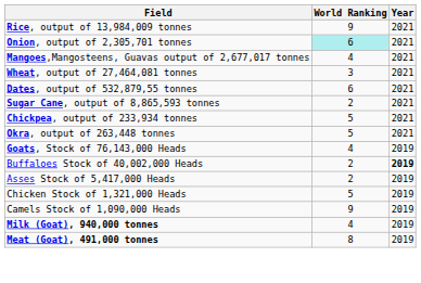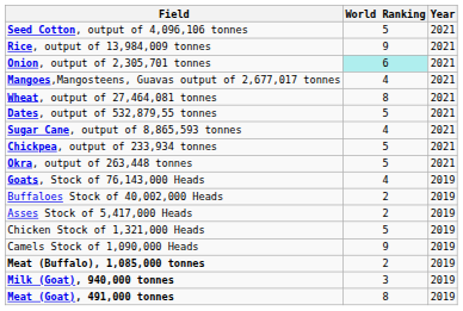 <table class="wikitable sortable">
 <tr style="background:#ececec;">
 <th>Field</th>
 <th>World Ranking</th>
 <th>Year</th>
+</tr>
+<tr>
+<td><strong><a href='#'>Seed Cotton</a></strong>, output of 4,096,106 tonnes</td>
+<td style="text-align:center;">5</td>
+<td align="right">2021</td>
 </tr>
 <tr>
 <td><strong><a href='#'>Rice</a></strong>, output of 13,984,009 tonnes</td>
 <td style="text-align:center;">9</td>
 <td align="right">2021</td>
 </tr>
 <tr>
 <td><strong><a href='#'>Onion</a></strong>, output of 2,305,701 tonnes</td>
 <td style="background: paleturquoise; text-align:center;">6</td>
 <td align="right">2021</td>
 </tr>
 <tr>
 <td><strong><a href='#'>Mangoes</a></strong>,Mangosteens, Guavas output of 2,677,017 tonnes</td>
 <td style="text-align:center;">4</td>
 <td align="right">2021</td>
 </tr>
 <tr>
 <td><strong><a href='#'>Wheat</a></strong>, output of 27,464,081 tonnes</td>
-<td style="text-align:center;">3</td>
+<td style="text-align:center;">8</td>
 <td align="right">2021</td>
 </tr>
 <tr>
 <td><strong><a href='#'>Dates</a></strong>, output of 532,879,55 tonnes</td>
-<td style="text-align:center;">6</td>
+<td style="text-align:center;">5</td>
 <td align="right">2021</td>
 </tr>
 <tr>
 <td><strong><a href='#'>Sugar Cane</a></strong>, output of 8,865,593 tonnes</td>
-<td style="text-align:center;">2</td>
+<td style="text-align:center;">4</td>
 <td align="right">2021</td>
 </tr>
 <tr>
 <td><strong><a href='#'>Chickpea</a></strong>, output of 233,934 tonnes</td>
 <td style="text-align:center;">5</td>
 <td align="right">2021</td>
 </tr>
 <tr>
 <td><strong><a href='#'>Okra</a></strong>, output of 263,448 tonnes</td>
 <td style="text-align:center;">5</td>
 <td align="right">2021</td>
 </tr>
 <tr>
 <td><strong><a href='#'>Goats</a></strong>, Stock of 76,143,000 Heads</td>
 <td style="text-align:center;">4</td>
 <td align="right">2019</td>
 </tr>
 <tr>
 <td><a href='#'>Buffaloes</a> Stock of 40,002,000 Heads</td>
 <td style="text-align:center;">2</td>
-<td align="right"><strong>2019</strong></td>
+<td align="right">2019</td>
 </tr>
 <tr>
 <td><a href='#'>Asses</a> Stock of 5,417,000 Heads</td>
 <td style="text-align:center;">2</td>
 <td align="right">2019</td>
 </tr>
 <tr>
 <td>Chicken Stock of 1,321,000 Heads</td>
 <td style="text-align:center;">5</td>
 <td align="right">2019</td>
 </tr>
 <tr>
 <td>Camels Stock of 1,090,000 Heads</td>
 <td style="text-align:center;">9</td>
 <td align="right">2019</td>
 </tr>
 <tr>
+<td><strong>Meat (Buffalo), 1,085,000 tonnes</strong></td>
+<td style="text-align:center;">2</td>
+<td align="right">2019</td>
+</tr>
+<tr>
 <td><strong><a href='#'>Milk (Goat)</a>, 940,000 tonnes</strong></td>
-<td style="text-align:center;">4</td>
+<td style="text-align:center;">3</td>
 <td align="right">2019</td>
 </tr>
 <tr>
 <td><strong><a href='#'>Meat (Goat)</a>, 491,000 tonnes</strong></td>
 <td style="text-align:center;">8</td>
 <td align="right">2019</td>
 </tr>
 </table>
